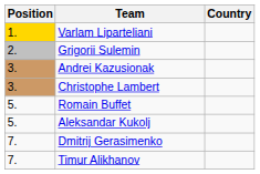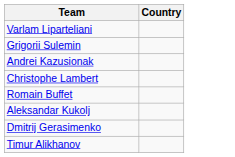 <table class=wikitable>
 <tr>
-<th width=10>Position</th>
 <th width=200>Team</th>
 <th>Country</th>
 </tr>
 <tr>
-<td bgcolor=gold>1.</td>
 <td><a href='#'>Varlam Liparteliani</a></td>
 <td></td>
 </tr>
 <tr>
-<td bgcolor="silver">2.</td>
 <td><a href='#'>Grigorii Sulemin</a></td>
 <td></td>
 </tr>
 <tr>
-<td bgcolor="CC9966">3.</td>
 <td><a href='#'>Andrei Kazusionak</a></td>
 <td></td>
 </tr>
 <tr>
-<td bgcolor="CC9966">3.</td>
 <td><a href='#'>Christophe Lambert</a></td>
 <td></td>
 </tr>
 <tr>
-<td>5.</td>
 <td><a href='#'>Romain Buffet</a></td>
 <td></td>
 </tr>
 <tr>
-<td>5.</td>
 <td><a href='#'>Aleksandar Kukolj</a></td>
 <td></td>
 </tr>
 <tr>
-<td>7.</td>
 <td><a href='#'>Dmitrij Gerasimenko</a></td>
 <td></td>
 </tr>
 <tr>
-<td>7.</td>
 <td><a href='#'>Timur Alikhanov</a></td>
 <td></td>
 </tr>
 </table>
